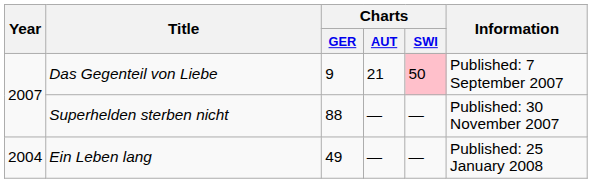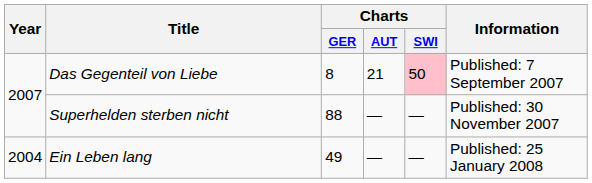 <table class="wikitable">
 <tr>
 <th width="28" rowspan="2"><strong>Year</strong></th>
 <th width="280" rowspan="2"><strong>Title</strong></th>
 <th colspan="3"><strong>Charts</strong></th>
 <th rowspan="2">Information</th>
 </tr>
 <tr>
 <th width="36"><small><a href='#'>GER</a></small></th>
 <th width="36"><small><a href='#'>AUT</a></small></th>
 <th width="36"><small><a href='#'>SWI</a></small></th>
 </tr>
 <tr>
 <td rowspan="2">2007</td>
 <td><em>Das Gegenteil von Liebe</em></td>
-<td>9</td>
+<td>8</td>
 <td>21</td>
 <td style="background: pink;">50</td>
 <td>Published: 7 September 2007</td>
 </tr>
 <tr>
 <td><em>Superhelden sterben nicht</em></td>
 <td>88</td>
 <td>—</td>
 <td>—</td>
 <td>Published: 30 November 2007</td>
 </tr>
 <tr>
 <td>2004</td>
 <td><em>Ein Leben lang</em></td>
 <td>49</td>
 <td>—</td>
 <td>—</td>
 <td>Published: 25 January 2008</td>
 </tr>
 </table>
